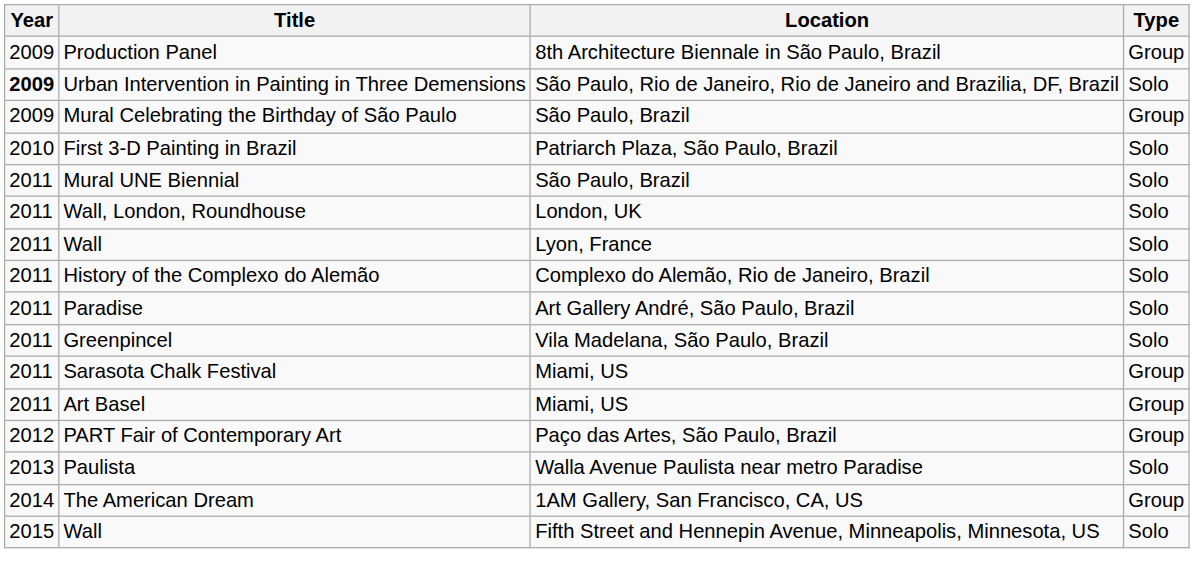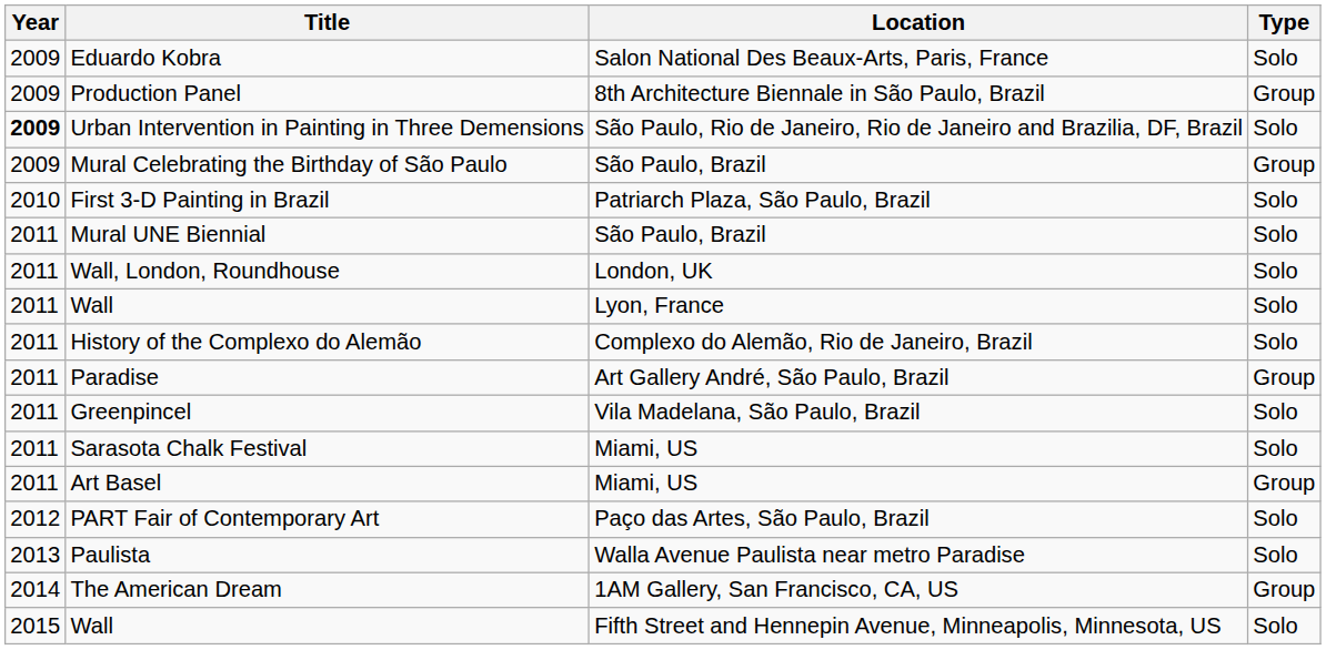 <table class="wikitable">
 <tr>
 <th>Year</th>
 <th>Title</th>
 <th>Location</th>
 <th>Type</th>
+</tr>
+<tr>
+<td>2009</td>
+<td>Eduardo Kobra</td>
+<td>Salon National Des  Beaux-Arts, Paris, France</td>
+<td>Solo</td>
 </tr>
 <tr>
 <td>2009</td>
 <td>Production Panel</td>
 <td>8th Architecture  Biennale in São Paulo, Brazil</td>
 <td>Group</td>
 </tr>
 <tr>
 <td><strong>2009</strong></td>
 <td>Urban Intervention  in Painting in Three Demensions</td>
 <td>São Paulo, Rio de  Janeiro, Rio de Janeiro and Brazilia, DF, Brazil</td>
 <td>Solo</td>
 </tr>
 <tr>
 <td>2009</td>
 <td>Mural Celebrating  the Birthday of São Paulo</td>
 <td>São Paulo, Brazil</td>
 <td>Group</td>
 </tr>
 <tr>
 <td>2010</td>
 <td>First 3-D Painting  in Brazil</td>
 <td>Patriarch Plaza, São  Paulo, Brazil</td>
 <td>Solo</td>
 </tr>
 <tr>
 <td>2011</td>
 <td>Mural UNE Biennial</td>
 <td>São Paulo, Brazil</td>
 <td>Solo</td>
 </tr>
 <tr>
 <td>2011</td>
 <td>Wall, London,  Roundhouse</td>
 <td>London, UK</td>
 <td>Solo</td>
 </tr>
 <tr>
 <td>2011</td>
 <td>Wall</td>
 <td>Lyon, France</td>
 <td>Solo</td>
 </tr>
 <tr>
 <td>2011</td>
 <td>History of the  Complexo do Alemão</td>
 <td>Complexo do Alemão,  Rio de Janeiro, Brazil</td>
 <td>Solo</td>
 </tr>
 <tr>
 <td>2011</td>
 <td>Paradise</td>
 <td>Art Gallery André,  São Paulo, Brazil</td>
-<td>Solo</td>
+<td>Group</td>
 </tr>
 <tr>
 <td>2011</td>
 <td>Greenpincel</td>
 <td>Vila Madelana, São  Paulo, Brazil</td>
 <td>Solo</td>
 </tr>
 <tr>
 <td>2011</td>
 <td>Sarasota Chalk  Festival</td>
 <td>Miami, US</td>
-<td>Group</td>
+<td>Solo</td>
 </tr>
 <tr>
 <td>2011</td>
 <td>Art Basel</td>
 <td>Miami, US</td>
 <td>Group</td>
 </tr>
 <tr>
 <td>2012</td>
 <td>PART Fair of  Contemporary Art</td>
 <td>Paço das Artes, São  Paulo, Brazil</td>
-<td>Group</td>
+<td>Solo</td>
 </tr>
 <tr>
 <td>2013</td>
 <td>Paulista</td>
 <td>Walla Avenue  Paulista near metro Paradise</td>
 <td>Solo</td>
 </tr>
 <tr>
 <td>2014</td>
 <td>The American Dream</td>
 <td>1AM Gallery, San  Francisco, CA, US</td>
 <td>Group</td>
 </tr>
 <tr>
 <td>2015</td>
 <td>Wall</td>
 <td>Fifth Street and  Hennepin Avenue, Minneapolis, Minnesota, US</td>
 <td>Solo</td>
 </tr>
 </table>
